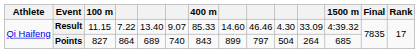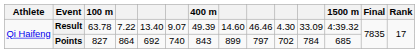 <table class="wikitable" style="font-size:90%">
 <tr>
 <th>Athlete</th>
 <th>Event</th>
 <th>100 m</th>
 <th></th>
 <th></th>
 <th></th>
 <th>400 m</th>
 <th></th>
 <th></th>
 <th></th>
 <th></th>
 <th>1500 m</th>
 <th>Final</th>
 <th>Rank</th>
 </tr>
 <tr align=center>
 <td rowspan=2 align=left><a href='#'>Qi Haifeng</a></td>
 <th style="font-size:95%">Result</th>
-<td>11.15</td>
+<td>63.78</td>
 <td>7.22</td>
 <td>13.40</td>
 <td>9.07</td>
-<td>85.33</td>
+<td>49.39</td>
 <td>14.60</td>
 <td>46.46</td>
 <td>4.30</td>
 <td>33.09</td>
 <td>4:39.32</td>
 <td rowspan=2>7835</td>
 <td rowspan=2>17</td>
 </tr>
 <tr align=center>
 <th style="font-size:95%">Points</th>
 <td>827</td>
 <td>864</td>
-<td>689</td>
+<td>692</td>
 <td>740</td>
 <td>843</td>
 <td>899</td>
 <td>797</td>
-<td>504</td>
-<td>264</td>
+<td>702</td>
+<td>784</td>
 <td>685</td>
 </tr>
 </table>
